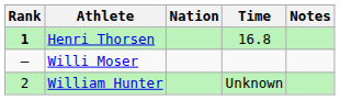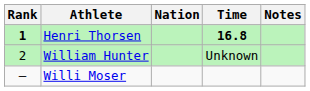 <table class="wikitable sortable" style="text-align:center">
 <tr>
 <th>Rank</th>
 <th>Athlete</th>
 <th>Nation</th>
 <th>Time</th>
 <th>Notes</th>
 </tr>
 <tr bgcolor=bbf3bb>
 <td><strong>1</strong></td>
 <td align=left><a href='#'>Henri Thorsen</a></td>
 <td align=left></td>
-<td>16.8</td>
+<td><strong>16.8</strong></td>
+<td></td>
+</tr>
+<tr bgcolor=bbf3bb>
+<td>2</td>
+<td align=left><a href='#'>William Hunter</a></td>
+<td align=left></td>
+<td>Unknown</td>
 <td></td>
 </tr>
 <tr>
 <td data-sort-value=3>—</td>
 <td align=left><a href='#'>Willi Moser</a></td>
 <td align=left></td>
 <td></td>
 <td></td>
 </tr>
-<tr bgcolor=bbf3bb>
-<td>2</td>
-<td align=left><a href='#'>William Hunter</a></td>
-<td align=left></td>
-<td>Unknown</td>
-<td></td>
-</tr>
 </table>
